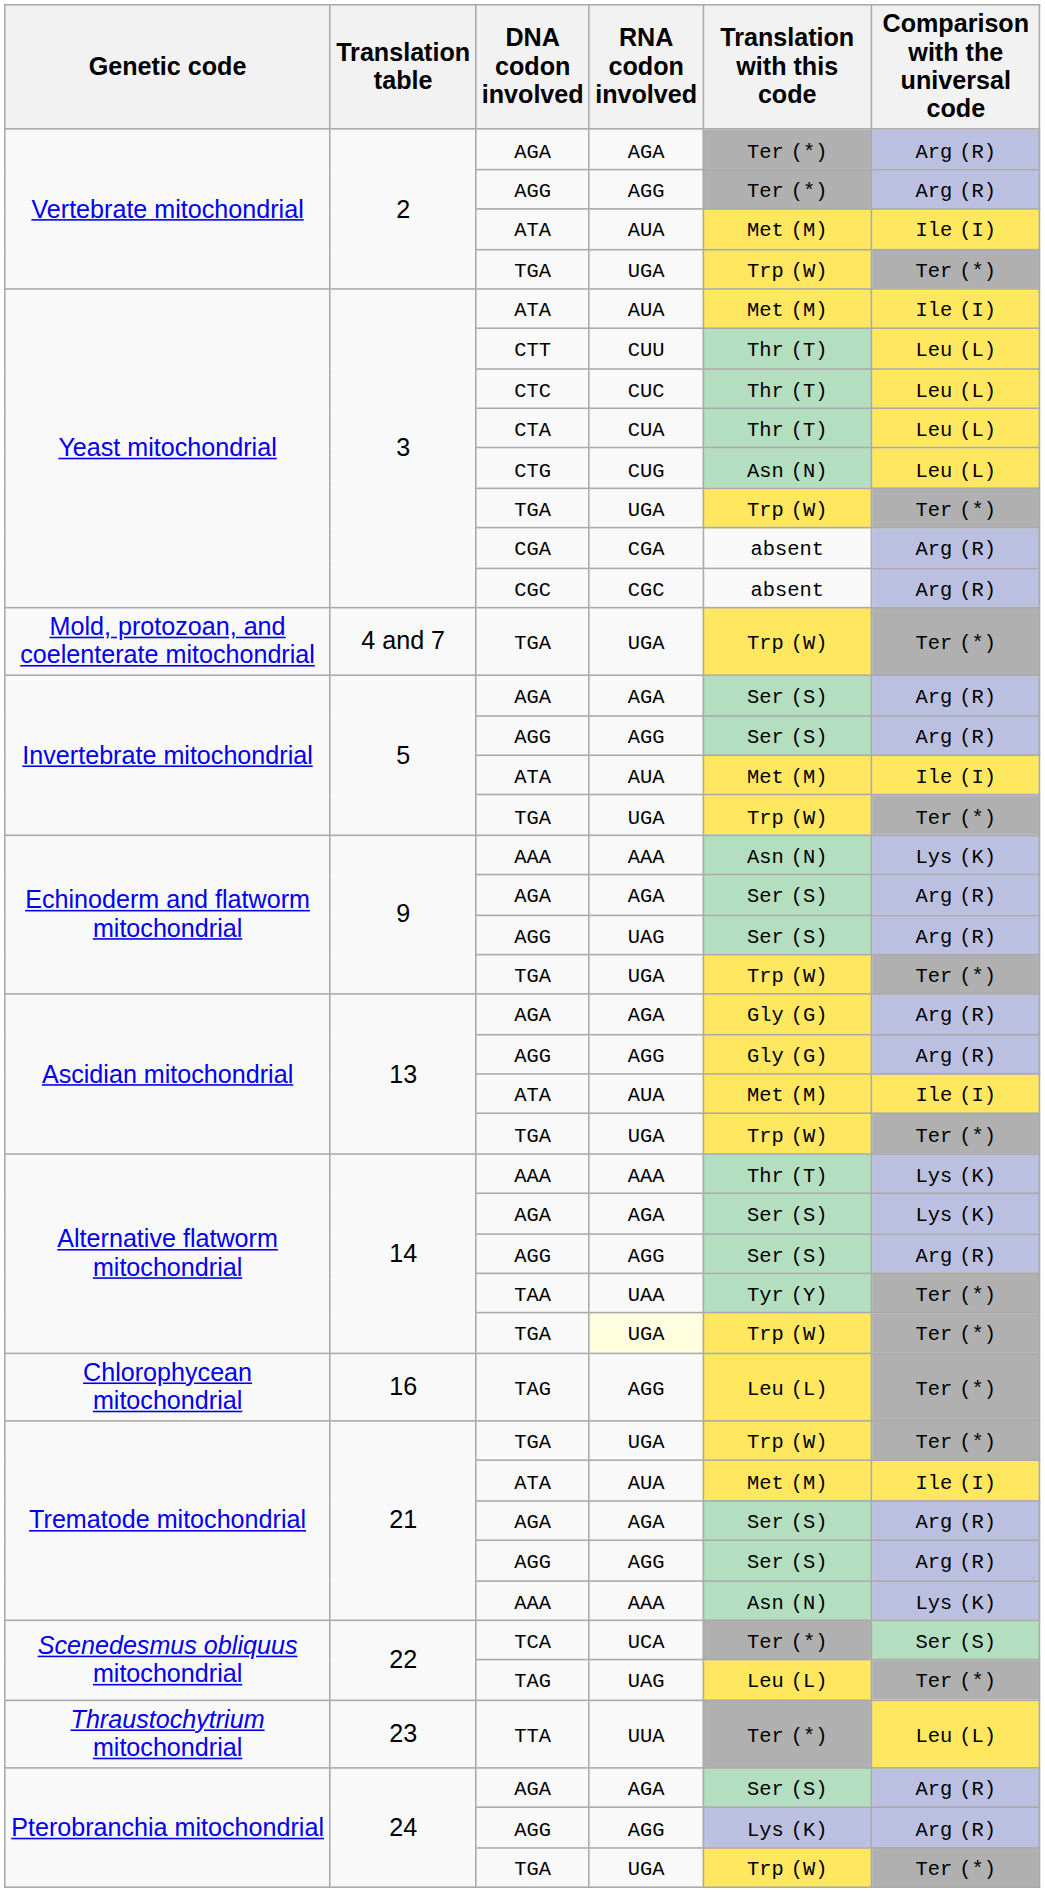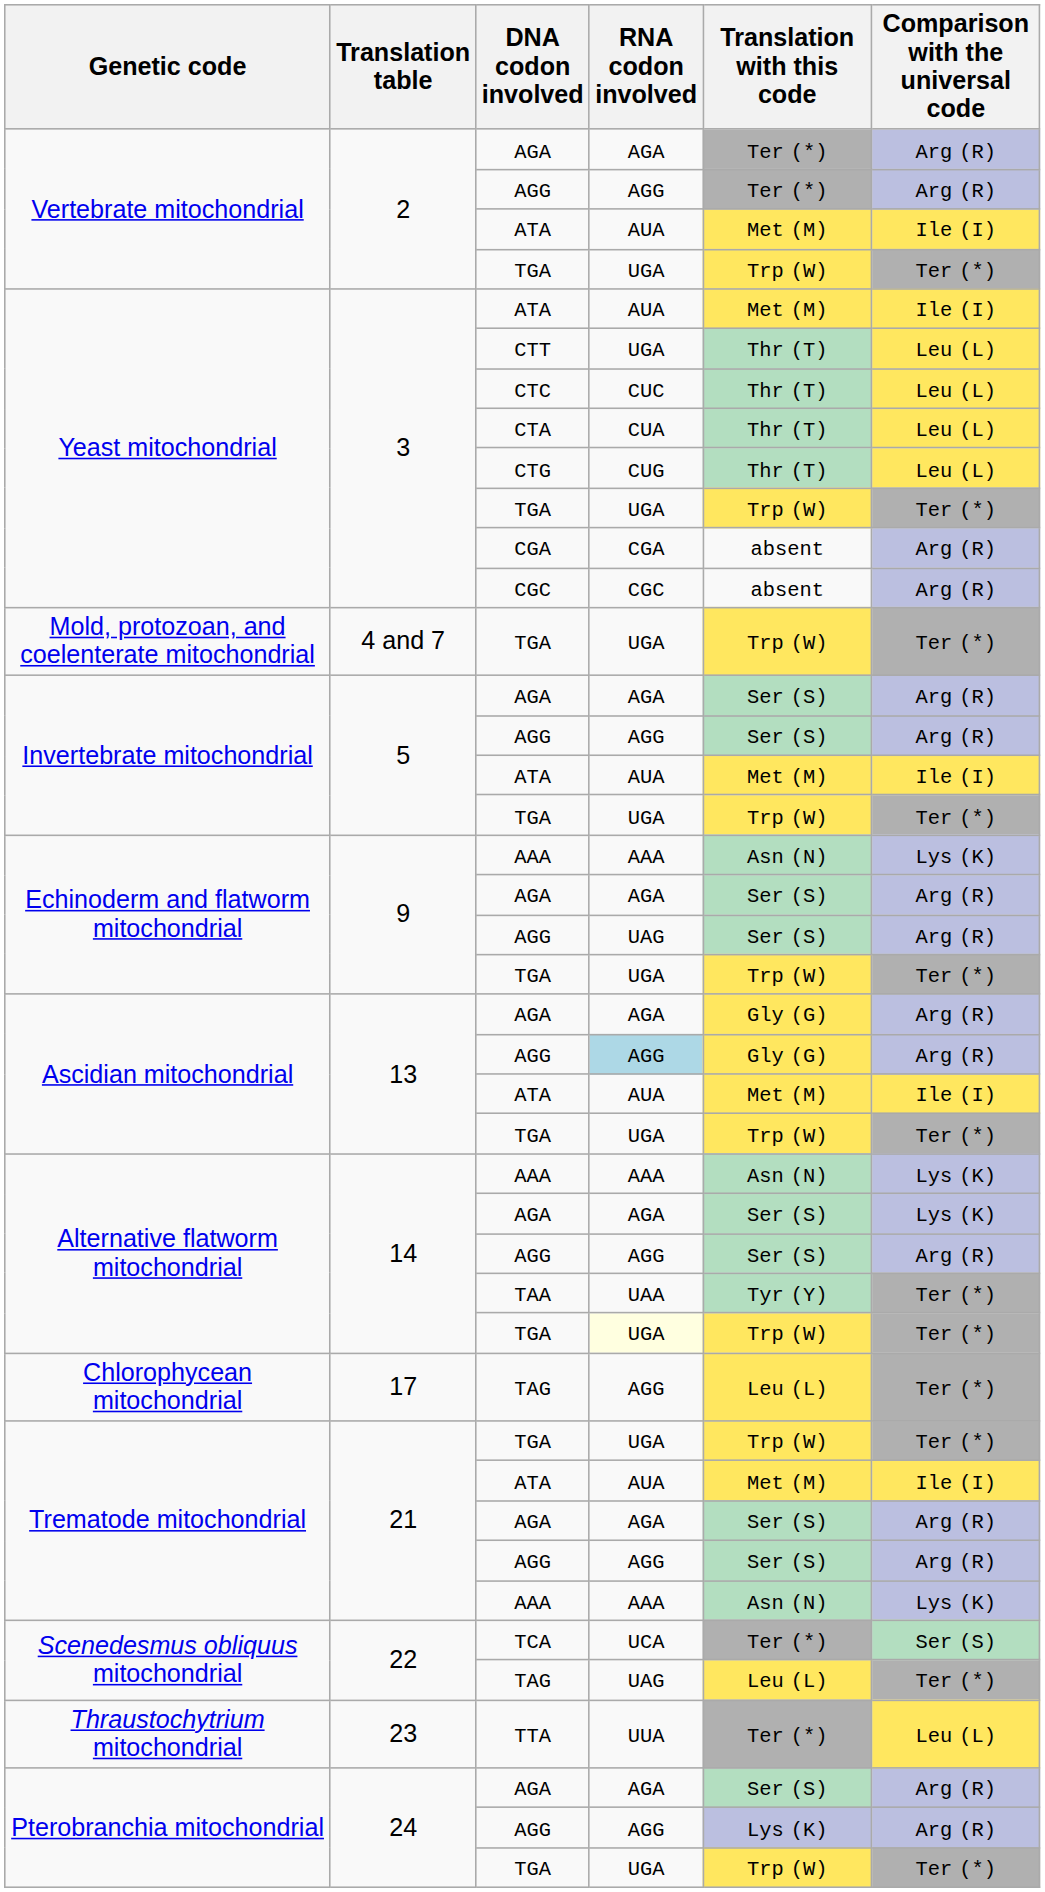 <table class="wikitable sortable" style="text-align: center;">
 <tr>
 <th scope="col" style="width: 200px;">Genetic code</th>
 <th scope="col" style="width: 50px;">Translation table</th>
 <th scope="col" style="width: 50px;">DNA codon involved</th>
 <th scope="col" style="width: 50px;">RNA codon involved</th>
 <th scope="col" style="width: 100px;">Translation with this code</th>
 <th scope="col" style="width: 100px;">Comparison with the universal code</th>
 </tr>
 <tr>
 <td rowspan="4"><a href='#'>Vertebrate mitochondrial</a></td>
 <td rowspan="4">2</td>
 <td><code>AGA</code></td>
 <td><code>AGA</code></td>
 <td style="background-color:#B0B0B0;"><code>Ter</code> <code>(*)</code></td>
 <td style="background-color:#bbbfe0;"><code>Arg</code> <code>(R)</code></td>
 </tr>
 <tr>
 <td><code>AGG</code></td>
 <td><code>AGG</code></td>
 <td style="background-color:#B0B0B0;"><code>Ter</code> <code>(*)</code></td>
 <td style="background-color:#bbbfe0;"><code>Arg</code> <code>(R)</code></td>
 </tr>
 <tr>
 <td><code>ATA</code></td>
 <td><code>AUA</code></td>
 <td style="background-color:#ffe75f;"><code>Met</code> <code>(M)</code></td>
 <td style="background-color:#ffe75f;"><code>Ile</code> <code>(I)</code></td>
 </tr>
 <tr>
 <td><code>TGA</code></td>
 <td><code>UGA</code></td>
 <td style="background-color:#ffe75f;"><code>Trp</code> <code>(W)</code></td>
 <td style="background-color:#B0B0B0;"><code>Ter</code> <code>(*)</code></td>
 </tr>
 <tr>
 <td rowspan="8"><a href='#'>Yeast mitochondrial</a></td>
 <td rowspan="8">3</td>
 <td><code>ATA</code></td>
 <td><code>AUA</code></td>
 <td style="background-color:#ffe75f;"><code>Met</code> <code>(M)</code></td>
 <td style="background-color:#ffe75f;"><code>Ile</code> <code>(I)</code></td>
 </tr>
 <tr>
 <td><code>CTT</code></td>
-<td><code>CUU</code></td>
+<td><code>UGA</code></td>
 <td style="background-color:#b3dec0;"><code>Thr</code> <code>(T)</code></td>
 <td style="background-color:#ffe75f;"><code>Leu</code> <code>(L)</code></td>
 </tr>
 <tr>
 <td><code>CTC</code></td>
 <td><code>CUC</code></td>
 <td style="background-color:#b3dec0;"><code>Thr</code> <code>(T)</code></td>
 <td style="background-color:#ffe75f;"><code>Leu</code> <code>(L)</code></td>
 </tr>
 <tr>
 <td><code>CTA</code></td>
 <td><code>CUA</code></td>
 <td style="background-color:#b3dec0;"><code>Thr</code> <code>(T)</code></td>
 <td style="background-color:#ffe75f;"><code>Leu</code> <code>(L)</code></td>
 </tr>
 <tr>
 <td><code>CTG</code></td>
 <td><code>CUG</code></td>
-<td style="background-color:#b3dec0;"><code>Asn</code> <code>(N)</code></td>
+<td style="background-color:#b3dec0;"><code>Thr</code> <code>(T)</code></td>
 <td style="background-color:#ffe75f;"><code>Leu</code> <code>(L)</code></td>
 </tr>
 <tr>
 <td><code>TGA</code></td>
 <td><code>UGA</code></td>
 <td style="background-color:#ffe75f;"><code>Trp</code> <code>(W)</code></td>
 <td style="background-color:#B0B0B0;"><code>Ter</code> <code>(*)</code></td>
 </tr>
 <tr>
 <td><code>CGA</code></td>
 <td><code>CGA</code></td>
 <td><code>absent</code></td>
 <td style="background-color:#bbbfe0;"><code>Arg</code> <code>(R)</code></td>
 </tr>
 <tr>
 <td><code>CGC</code></td>
 <td><code>CGC</code></td>
 <td><code>absent</code></td>
 <td style="background-color:#bbbfe0;"><code>Arg</code> <code>(R)</code></td>
 </tr>
 <tr>
 <td rowspan="1"><a href='#'>Mold, protozoan, and coelenterate mitochondrial</a></td>
 <td rowspan="1">4 and 7</td>
 <td><code>TGA</code></td>
 <td><code>UGA</code></td>
 <td style="background-color:#ffe75f;"><code>Trp</code> <code>(W)</code></td>
 <td style="background-color:#B0B0B0;"><code>Ter</code> <code>(*)</code></td>
 </tr>
 <tr>
 <td rowspan="4"><a href='#'>Invertebrate mitochondrial</a></td>
 <td rowspan="4">5</td>
 <td><code>AGA</code></td>
 <td><code>AGA</code></td>
 <td style="background-color:#b3dec0;"><code>Ser</code> <code>(S)</code></td>
 <td style="background-color:#bbbfe0;"><code>Arg</code> <code>(R)</code></td>
 </tr>
 <tr>
 <td><code>AGG</code></td>
 <td><code>AGG</code></td>
 <td style="background-color:#b3dec0;"><code>Ser</code> <code>(S)</code></td>
 <td style="background-color:#bbbfe0;"><code>Arg</code> <code>(R)</code></td>
 </tr>
 <tr>
 <td><code>ATA</code></td>
 <td><code>AUA</code></td>
 <td style="background-color:#ffe75f;"><code>Met</code> <code>(M)</code></td>
 <td style="background-color:#ffe75f;"><code>Ile</code> <code>(I)</code></td>
 </tr>
 <tr>
 <td><code>TGA</code></td>
 <td><code>UGA</code></td>
 <td style="background-color:#ffe75f;"><code>Trp</code> <code>(W)</code></td>
 <td style="background-color:#B0B0B0;"><code>Ter</code> <code>(*)</code></td>
 </tr>
 <tr>
 <td rowspan="4"><a href='#'>Echinoderm and flatworm mitochondrial</a></td>
 <td rowspan="4">9</td>
 <td><code>AAA</code></td>
 <td><code>AAA</code></td>
 <td style="background-color:#b3dec0;"><code>Asn</code> <code>(N)</code></td>
 <td style="background-color:#bbbfe0;"><code>Lys</code> <code>(K)</code></td>
 </tr>
 <tr>
 <td><code>AGA</code></td>
 <td><code>AGA</code></td>
 <td style="background-color:#b3dec0;"><code>Ser</code> <code>(S)</code></td>
 <td style="background-color:#bbbfe0;"><code>Arg</code> <code>(R)</code></td>
 </tr>
 <tr>
 <td><code>AGG</code></td>
 <td><code>UAG</code></td>
 <td style="background-color:#b3dec0;"><code>Ser</code> <code>(S)</code></td>
 <td style="background-color:#bbbfe0;"><code>Arg</code> <code>(R)</code></td>
 </tr>
 <tr>
 <td><code>TGA</code></td>
 <td><code>UGA</code></td>
 <td style="background-color:#ffe75f;"><code>Trp</code> <code>(W)</code></td>
 <td style="background-color:#B0B0B0;"><code>Ter</code> <code>(*)</code></td>
 </tr>
 <tr>
 <td rowspan="4"><a href='#'>Ascidian mitochondrial</a></td>
 <td rowspan="4">13</td>
 <td><code>AGA</code></td>
 <td><code>AGA</code></td>
 <td style="background-color:#ffe75f;"><code>Gly</code> <code>(G)</code></td>
 <td style="background-color:#bbbfe0;"><code>Arg</code> <code>(R)</code></td>
 </tr>
 <tr>
 <td><code>AGG</code></td>
-<td><code>AGG</code></td>
+<td style="background: lightblue;"><code>AGG</code></td>
 <td style="background-color:#ffe75f;"><code>Gly</code> <code>(G)</code></td>
 <td style="background-color:#bbbfe0;"><code>Arg</code> <code>(R)</code></td>
 </tr>
 <tr>
 <td><code>ATA</code></td>
 <td><code>AUA</code></td>
 <td style="background-color:#ffe75f;"><code>Met</code> <code>(M)</code></td>
 <td style="background-color:#ffe75f;"><code>Ile</code> <code>(I)</code></td>
 </tr>
 <tr>
 <td><code>TGA</code></td>
 <td><code>UGA</code></td>
 <td style="background-color:#ffe75f;"><code>Trp</code> <code>(W)</code></td>
 <td style="background-color:#B0B0B0;"><code>Ter</code> <code>(*)</code></td>
 </tr>
 <tr>
 <td rowspan="5"><a href='#'>Alternative flatworm mitochondrial</a></td>
 <td rowspan="5">14</td>
 <td><code>AAA</code></td>
 <td><code>AAA</code></td>
-<td style="background-color:#b3dec0;"><code>Thr</code> <code>(T)</code></td>
+<td style="background-color:#b3dec0;"><code>Asn</code> <code>(N)</code></td>
 <td style="background-color:#bbbfe0;"><code>Lys</code> <code>(K)</code></td>
 </tr>
 <tr>
 <td><code>AGA</code></td>
 <td><code>AGA</code></td>
 <td style="background-color:#b3dec0;"><code>Ser</code> <code>(S)</code></td>
 <td style="background-color:#bbbfe0;"><code>Lys</code> <code>(K)</code></td>
 </tr>
 <tr>
 <td><code>AGG</code></td>
 <td><code>AGG</code></td>
 <td style="background-color:#b3dec0;"><code>Ser</code> <code>(S)</code></td>
 <td style="background-color:#bbbfe0;"><code>Arg</code> <code>(R)</code></td>
 </tr>
 <tr>
 <td><code>TAA</code></td>
 <td><code>UAA</code></td>
 <td style="background-color:#b3dec0;"><code>Tyr</code> <code>(Y)</code></td>
 <td style="background-color:#B0B0B0;"><code>Ter</code> <code>(*)</code></td>
 </tr>
 <tr>
 <td><code>TGA</code></td>
 <td style="background: lightyellow;"><code>UGA</code></td>
 <td style="background-color:#ffe75f;"><code>Trp</code> <code>(W)</code></td>
 <td style="background-color:#B0B0B0;"><code>Ter</code> <code>(*)</code></td>
 </tr>
 <tr>
 <td rowspan="1"><a href='#'>Chlorophycean mitochondrial</a></td>
-<td rowspan="1">16</td>
+<td rowspan="1">17</td>
 <td><code>TAG</code></td>
 <td><code>AGG</code></td>
 <td style="background-color:#ffe75f;"><code>Leu</code> <code>(L)</code></td>
 <td style="background-color:#B0B0B0;"><code>Ter</code> <code>(*)</code></td>
 </tr>
 <tr>
 <td rowspan="5"><a href='#'>Trematode mitochondrial</a></td>
 <td rowspan="5">21</td>
 <td><code>TGA</code></td>
 <td><code>UGA</code></td>
 <td style="background-color:#ffe75f;"><code>Trp</code> <code>(W)</code></td>
 <td style="background-color:#B0B0B0;"><code>Ter</code> <code>(*)</code></td>
 </tr>
 <tr>
 <td><code>ATA</code></td>
 <td><code>AUA</code></td>
 <td style="background-color:#ffe75f;"><code>Met</code> <code>(M)</code></td>
 <td style="background-color:#ffe75f;"><code>Ile</code> <code>(I)</code></td>
 </tr>
 <tr>
 <td><code>AGA</code></td>
 <td><code>AGA</code></td>
 <td style="background-color:#b3dec0;"><code>Ser</code> <code>(S)</code></td>
 <td style="background-color:#bbbfe0;"><code>Arg</code> <code>(R)</code></td>
 </tr>
 <tr>
 <td><code>AGG</code></td>
 <td><code>AGG</code></td>
 <td style="background-color:#b3dec0;"><code>Ser</code> <code>(S)</code></td>
 <td style="background-color:#bbbfe0;"><code>Arg</code> <code>(R)</code></td>
 </tr>
 <tr>
 <td><code>AAA</code></td>
 <td><code>AAA</code></td>
 <td style="background-color:#b3dec0;"><code>Asn</code> <code>(N)</code></td>
 <td style="background-color:#bbbfe0;"><code>Lys</code> <code>(K)</code></td>
 </tr>
 <tr>
 <td rowspan="2"><a href='#'><em>Scenedesmus obliquus</em> mitochondrial</a></td>
 <td rowspan="2">22</td>
 <td><code>TCA</code></td>
 <td><code>UCA</code></td>
 <td style="background-color:#B0B0B0;"><code>Ter</code> <code>(*)</code></td>
 <td style="background-color:#b3dec0;"><code>Ser</code> <code>(S)</code></td>
 </tr>
 <tr>
 <td><code>TAG</code></td>
 <td><code>UAG</code></td>
 <td style="background-color:#ffe75f;"><code>Leu</code> <code>(L)</code></td>
 <td style="background-color:#B0B0B0;"><code>Ter</code> <code>(*)</code></td>
 </tr>
 <tr>
 <td rowspan="1"><a href='#'><em>Thraustochytrium</em> mitochondrial</a></td>
 <td rowspan="1">23</td>
 <td><code>TTA</code></td>
 <td><code>UUA</code></td>
 <td style="background-color:#B0B0B0;"><code>Ter</code> <code>(*)</code></td>
 <td style="background-color:#ffe75f;"><code>Leu</code> <code>(L)</code></td>
 </tr>
 <tr>
 <td rowspan="3"><a href='#'>Pterobranchia mitochondrial</a></td>
 <td rowspan="3">24</td>
 <td><code>AGA</code></td>
 <td><code>AGA</code></td>
 <td style="background-color:#b3dec0;"><code>Ser</code> <code>(S)</code></td>
 <td style="background-color:#bbbfe0;"><code>Arg</code> <code>(R)</code></td>
 </tr>
 <tr>
 <td><code>AGG</code></td>
 <td><code>AGG</code></td>
 <td style="background-color:#bbbfe0;"><code>Lys</code> <code>(K)</code></td>
 <td style="background-color:#bbbfe0;"><code>Arg</code> <code>(R)</code></td>
 </tr>
 <tr>
 <td><code>TGA</code></td>
 <td><code>UGA</code></td>
 <td style="background-color:#ffe75f;"><code>Trp</code> <code>(W)</code></td>
 <td style="background-color:#B0B0B0;"><code>Ter</code> <code>(*)</code></td>
 </tr>
 </table>
